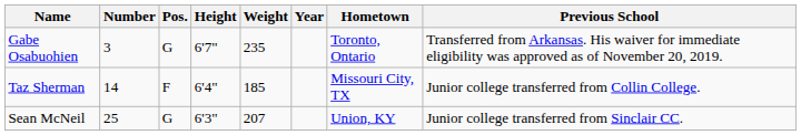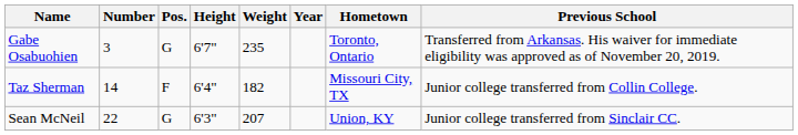 <table class="wikitable sortable" border="1">
 <tr>
 <th>Name</th>
 <th>Number</th>
 <th>Pos.</th>
 <th>Height</th>
 <th>Weight</th>
 <th>Year</th>
 <th>Hometown</th>
 <th class="unsortable">Previous School</th>
 </tr>
 <tr>
 <td><a href='#'>Gabe Osabuohien</a></td>
 <td>3</td>
 <td>G</td>
 <td>6'7"</td>
 <td>235</td>
 <td></td>
 <td><a href='#'>Toronto, Ontario</a></td>
 <td>Transferred from <a href='#'>Arkansas</a>. His waiver for immediate eligibility was approved as of November 20, 2019.</td>
 </tr>
 <tr>
 <td><a href='#'>Taz Sherman</a></td>
 <td>14</td>
 <td>F</td>
 <td>6'4"</td>
-<td>185</td>
+<td>182</td>
 <td></td>
 <td><a href='#'>Missouri City, TX</a></td>
 <td>Junior college transferred from <a href='#'>Collin College</a>.</td>
 </tr>
 <tr>
 <td>Sean McNeil</td>
-<td>25</td>
+<td>22</td>
 <td>G</td>
 <td>6'3"</td>
 <td>207</td>
 <td></td>
 <td><a href='#'>Union, KY</a></td>
 <td>Junior college transferred from <a href='#'>Sinclair CC</a>.</td>
 </tr>
 </table>
